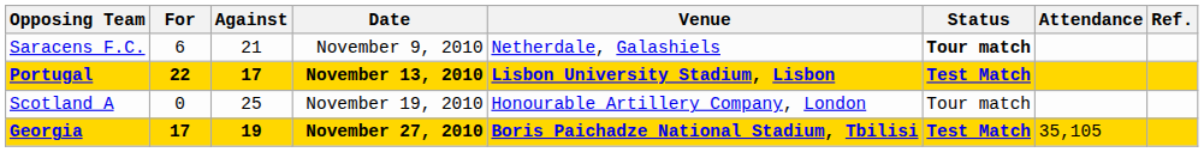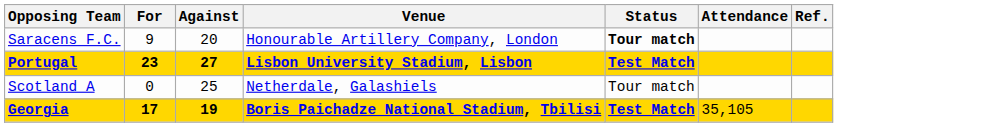 <table class=wikitable>
 <tr>
 <th>Opposing Team</th>
 <th>For</th>
 <th>Against</th>
-<th>Date</th>
 <th>Venue</th>
 <th>Status</th>
 <th>Attendance</th>
 <th>Ref.</th>
 </tr>
 <tr bgcolor=#fdfdfd>
 <td><a href='#'>Saracens F.C.</a></td>
-<td align=center width=40>6</td>
-<td align=center width=40>21</td>
-<td width=140 align=right>November 9, 2010</td>
-<td><a href='#'>Netherdale</a>, <a href='#'>Galashiels</a></td>
+<td align=center width=40>9</td>
+<td align=center width=40>20</td>
+<td><a href='#'>Honourable Artillery Company</a>, <a href='#'>London</a></td>
 <td><strong>Tour match</strong></td>
 <td></td>
 <td></td>
 </tr>
 <tr bgcolor=gold>
 <td><strong><a href='#'>Portugal</a></strong></td>
-<td align=center width=40><strong>22</strong></td>
-<td align=center width=40><strong>17</strong></td>
-<td width=140 align=right><strong>November 13, 2010</strong></td>
+<td align=center width=40><strong>23</strong></td>
+<td align=center width=40><strong>27</strong></td>
 <td><strong><a href='#'>Lisbon University Stadium</a>, <a href='#'>Lisbon</a></strong></td>
 <td><strong><a href='#'>Test Match</a></strong></td>
 <td></td>
 <td></td>
 </tr>
 <tr bgcolor=#fdfdfd>
 <td><a href='#'>Scotland A</a></td>
 <td align=center width=40>0</td>
 <td align=center width=40>25</td>
-<td width=140 align=right>November 19, 2010</td>
-<td><a href='#'>Honourable Artillery Company</a>, <a href='#'>London</a></td>
+<td><a href='#'>Netherdale</a>, <a href='#'>Galashiels</a></td>
 <td>Tour match</td>
 <td></td>
 <td></td>
 </tr>
 <tr bgcolor=gold>
 <td><strong><a href='#'>Georgia</a></strong></td>
 <td align=center width=40><strong>17</strong></td>
 <td align=center width=40><strong>19</strong></td>
-<td width=140 align=right><strong>November 27, 2010</strong></td>
 <td><strong><a href='#'>Boris Paichadze National Stadium</a>, <a href='#'>Tbilisi</a></strong></td>
 <td><strong><a href='#'>Test Match</a></strong></td>
 <td>35,105</td>
 <td></td>
 </tr>
 </table>
